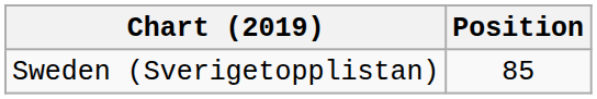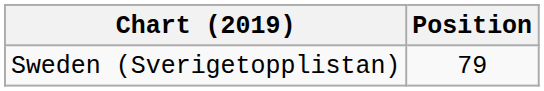 <table class="wikitable plainrowheaders">
 <tr>
 <th scope="col">Chart (2019)</th>
 <th scope="col">Position</th>
 </tr>
 <tr>
 <td>Sweden (Sverigetopplistan)</td>
-<td style="text-align:center">85</td>
+<td style="text-align:center">79</td>
 </tr>
 </table>
